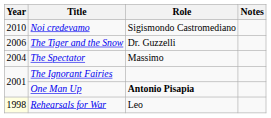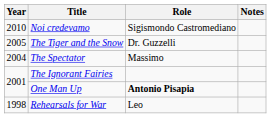 <table class="wikitable sortable">
 <tr>
 <th>Year</th>
 <th>Title</th>
 <th>Role</th>
 <th class="unsortable">Notes</th>
 </tr>
 <tr>
 <td>2010</td>
 <td><em><a href='#'>Noi credevamo</a></em></td>
 <td>Sigismondo Castromediano</td>
 <td></td>
 </tr>
 <tr>
-<td>2006</td>
+<td>2005</td>
 <td><em><a href='#'>The Tiger and the Snow</a></em></td>
 <td>Dr. Guzzelli</td>
 <td></td>
 </tr>
 <tr>
 <td>2004</td>
 <td><em><a href='#'>The Spectator</a></em></td>
 <td>Massimo</td>
 <td></td>
 </tr>
 <tr>
 <td rowspan="2">2001</td>
 <td><em><a href='#'>The Ignorant Fairies</a></em></td>
 <td></td>
 <td></td>
 </tr>
 <tr>
 <td><em><a href='#'>One Man Up</a></em></td>
 <td><strong>Antonio Pisapia</strong></td>
 <td></td>
 </tr>
 <tr>
-<td style="background: lightyellow;">1998</td>
+<td>1998</td>
 <td><em><a href='#'>Rehearsals for War</a></em></td>
 <td>Leo</td>
 <td></td>
 </tr>
 </table>
